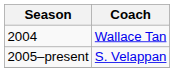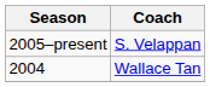 <table class="wikitable">
 <tr>
 <th>Season</th>
 <th>Coach</th>
 </tr>
 <tr>
+<td>2005–present</td>
+<td> <a href='#'>S. Velappan</a></td>
+</tr>
+<tr>
 <td>2004</td>
 <td> <a href='#'>Wallace Tan</a></td>
 </tr>
 <tr>
-<td>2005–present</td>
-<td> <a href='#'>S. Velappan</a></td>
-</tr>
-<tr>
 </tr>
 </table>
